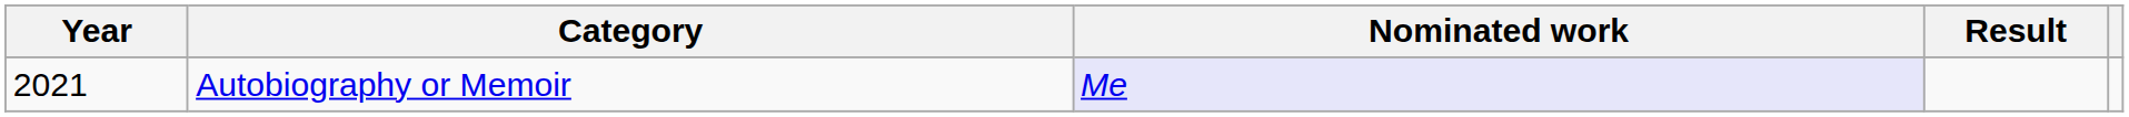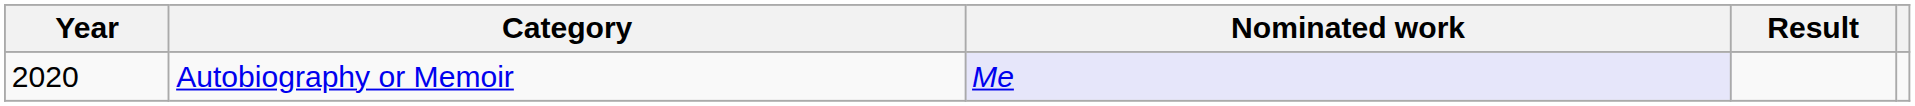 <table class=wikitable>
 <tr>
 <th scope="col" style="width:5em;">Year</th>
 <th scope="col" style="width:26em;">Category</th>
 <th scope="col" style="width:25em;">Nominated work</th>
 <th scope="col" style="width:5em;">Result</th>
 <th></th>
 </tr>
 <tr>
-<td>2021</td>
+<td>2020</td>
 <td><a href='#'>Autobiography or Memoir</a></td>
 <td style="background: lavender;"><em><a href='#'>Me</a></em></td>
 <td></td>
 <td align="center"></td>
 </tr>
 </table>
